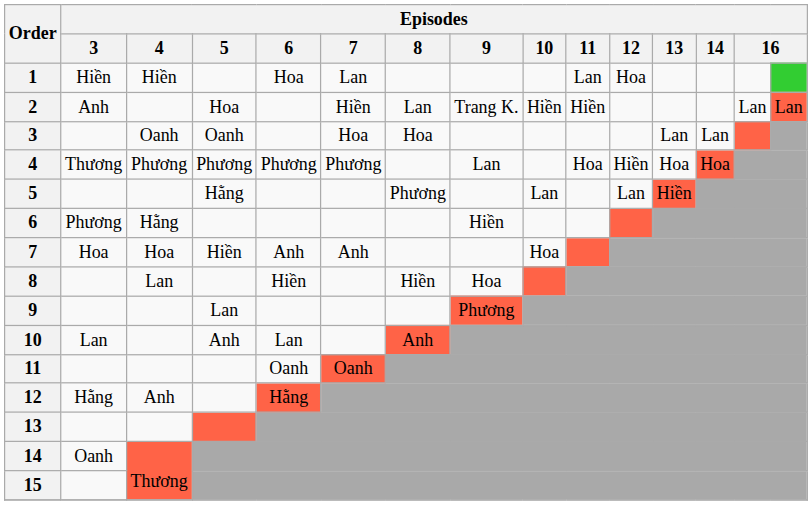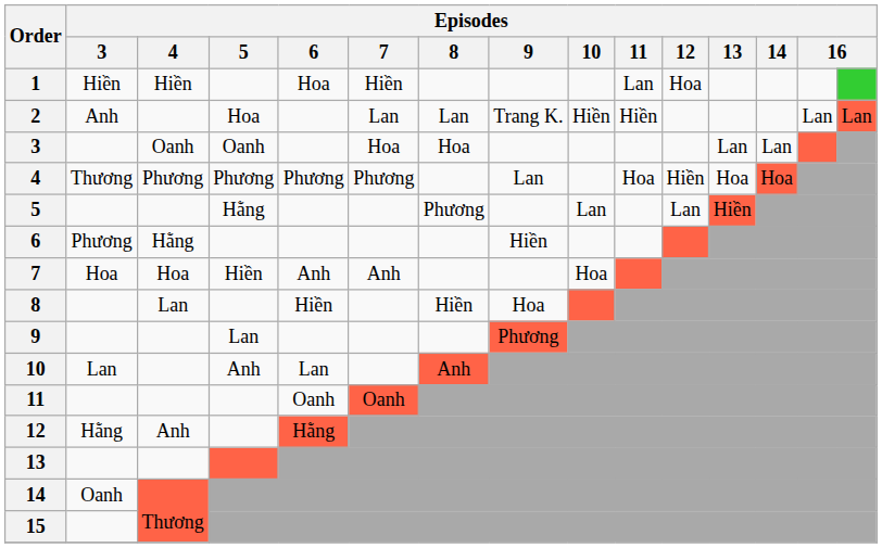 <table class="wikitable" style="text-align:center; font-size:92%">
 <tr>
 <th rowspan=2>Order</th>
 <th colspan=14>Episodes</th>
 </tr>
 <tr>
 <th>3</th>
 <th>4</th>
 <th>5</th>
 <th>6</th>
 <th>7</th>
 <th>8</th>
 <th>9</th>
 <th>10</th>
 <th>11</th>
 <th>12</th>
 <th>13</th>
 <th>14</th>
 <th colspan="2">16</th>
 </tr>
 <tr>
 <th>1</th>
 <td>Hiền</td>
 <td>Hiền</td>
 <td></td>
 <td>Hoa</td>
-<td>Lan</td>
+<td>Hiền</td>
 <td></td>
 <td></td>
 <td></td>
 <td>Lan</td>
 <td>Hoa</td>
 <td></td>
 <td></td>
 <td></td>
 <td style="background:limegreen;"></td>
 </tr>
 <tr>
 <th>2</th>
 <td>Anh</td>
 <td></td>
 <td>Hoa</td>
 <td></td>
-<td>Hiền</td>
+<td>Lan</td>
 <td>Lan</td>
 <td>Trang K.</td>
 <td>Hiền</td>
 <td>Hiền</td>
 <td></td>
 <td></td>
 <td></td>
 <td>Lan</td>
 <td style="background:tomato;">Lan</td>
 </tr>
 <tr>
 <th>3</th>
 <td></td>
 <td>Oanh</td>
 <td>Oanh</td>
 <td></td>
 <td>Hoa</td>
 <td>Hoa</td>
 <td></td>
 <td></td>
 <td></td>
 <td></td>
 <td>Lan</td>
 <td>Lan</td>
 <td style="background:tomato;"></td>
 <td style="background:darkgray;"></td>
 </tr>
 <tr>
 <th>4</th>
 <td>Thương</td>
 <td>Phương</td>
 <td>Phương</td>
 <td>Phương</td>
 <td>Phương</td>
 <td></td>
 <td>Lan</td>
 <td></td>
 <td>Hoa</td>
 <td>Hiền</td>
 <td>Hoa</td>
 <td style="background:tomato;">Hoa</td>
 <td style="background:darkgray;" colspan="2"></td>
 </tr>
 <tr>
 <th>5</th>
 <td></td>
 <td></td>
 <td>Hằng</td>
 <td></td>
 <td></td>
 <td>Phương</td>
 <td></td>
 <td>Lan</td>
 <td></td>
 <td>Lan</td>
 <td style="background:tomato;">Hiền</td>
 <td style="background:darkgray;" colspan="3"></td>
 </tr>
 <tr>
 <th>6</th>
 <td>Phương</td>
 <td>Hằng</td>
 <td></td>
 <td></td>
 <td></td>
 <td></td>
 <td>Hiền</td>
 <td></td>
 <td></td>
 <td style="background:tomato;"></td>
 <td style="background:darkgray;" colspan="4"></td>
 </tr>
 <tr>
 <th>7</th>
 <td>Hoa</td>
 <td>Hoa</td>
 <td>Hiền</td>
 <td>Anh</td>
 <td>Anh</td>
 <td></td>
 <td></td>
 <td>Hoa</td>
 <td style="background:tomato;"></td>
 <td style="background:darkgray;" colspan="5"></td>
 </tr>
 <tr>
 <th>8</th>
 <td></td>
 <td>Lan</td>
 <td></td>
 <td>Hiền</td>
 <td></td>
 <td>Hiền</td>
 <td>Hoa</td>
 <td style="background:tomato;"></td>
 <td style="background:darkgray;" colspan="6"></td>
 </tr>
 <tr>
 <th>9</th>
 <td></td>
 <td></td>
 <td>Lan</td>
 <td></td>
 <td></td>
 <td></td>
 <td style="background:tomato;">Phương</td>
 <td style="background:darkgray;" colspan="7"></td>
 </tr>
 <tr>
 <th>10</th>
 <td>Lan</td>
 <td></td>
 <td>Anh</td>
 <td>Lan</td>
 <td></td>
 <td bgcolor="tomato">Anh</td>
 <td style="background:darkgray;" colspan="8"></td>
 </tr>
 <tr>
 <th>11</th>
 <td></td>
 <td></td>
 <td></td>
 <td>Oanh</td>
 <td style="background:tomato;">Oanh</td>
 <td style="background:darkgray;" colspan="9"></td>
 </tr>
 <tr>
 <th>12</th>
 <td>Hằng</td>
 <td>Anh</td>
 <td></td>
 <td style="background:tomato;">Hằng</td>
 <td style="background:darkgray;" colspan="10"></td>
 </tr>
 <tr>
 <th>13</th>
 <td></td>
 <td></td>
 <td style="background:tomato;"></td>
 <td style="background:darkgray;" colspan="11"></td>
 </tr>
 <tr>
 <th>14</th>
 <td>Oanh</td>
 <td rowspan="2" style="background:tomato;"><br>Thương</td>
 <td style="background:darkgray;" colspan="12"></td>
 </tr>
 <tr>
 <th>15</th>
 <td></td>
 <td style="background:darkgray;" colspan="13"></td>
 </tr>
 <tr>
 </tr>
 </table>
